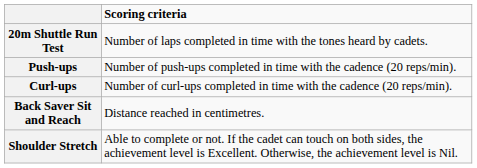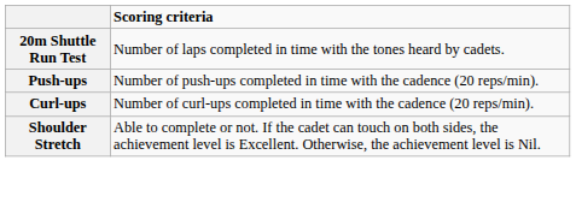 <table class="wikitable">
 <tr>
 <th></th>
 <td><strong>Scoring criteria</strong></td>
 </tr>
 <tr>
 <th scope="row">20m Shuttle Run Test</th>
 <td>Number of laps completed in time with the tones heard by cadets.</td>
 </tr>
 <tr>
 <th scope="row">Push-ups</th>
 <td>Number of push-ups completed in time with the cadence (20 reps/min).</td>
 </tr>
 <tr>
 <th scope="row">Curl-ups</th>
 <td>Number of curl-ups completed in time with the cadence (20 reps/min).</td>
 </tr>
 <tr>
-<th scope="row">Back Saver Sit and Reach</th>
-<td>Distance reached in centimetres.</td>
-</tr>
-<tr>
 <th scope="row">Shoulder Stretch</th>
 <td>Able to complete or not. If the cadet can touch on both sides, the achievement level is Excellent. Otherwise, the achievement level is Nil.</td>
 </tr>
 </table>
